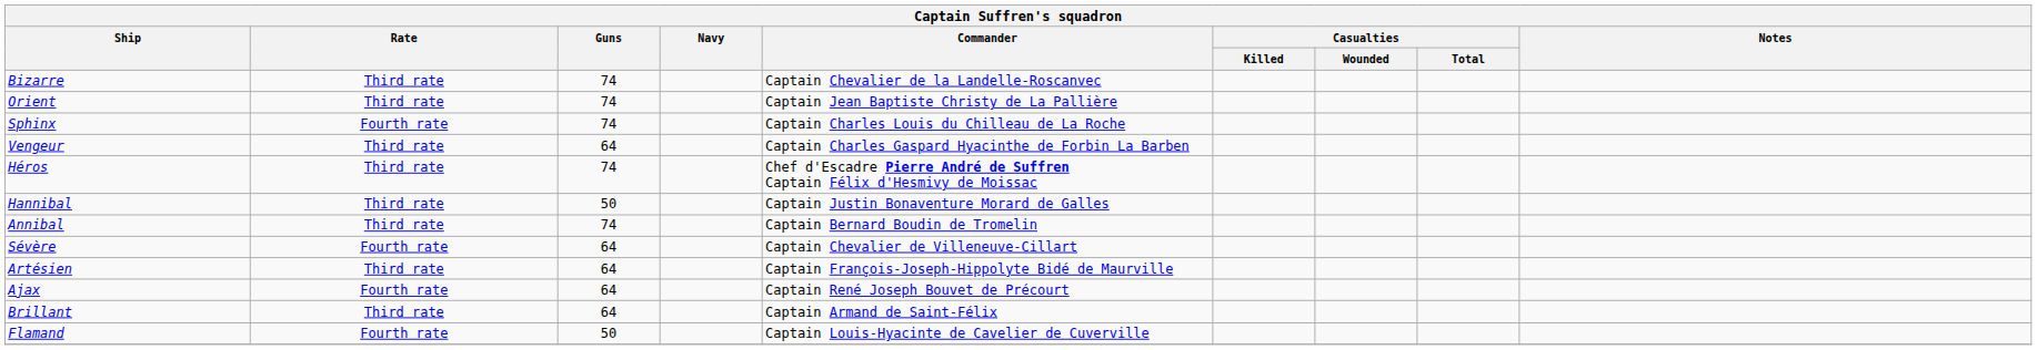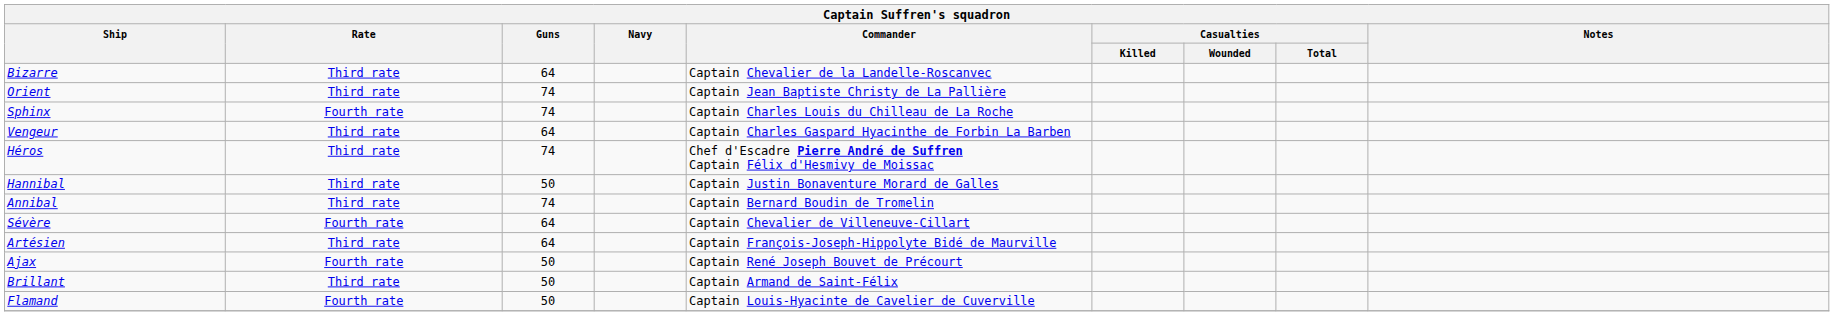 <table class="wikitable" border="1" style="width:100%;">
 <tr style="vertical-align:top;">
 <th colspan="11" bgcolor="white">Captain Suffren's squadron </th>
 </tr>
 <tr valign="top"|- style="vertical-align:top;">
 <th width=12%; align= center rowspan=2><small> Ship </small></th>
 <th width=15%; align= center rowspan=2><small> Rate </small></th>
 <th width=5%; align= center rowspan=2><small> Guns </small></th>
 <th width=5%; align= center rowspan=2><small> Navy </small></th>
 <th width=22%; align= center rowspan=2><small> Commander </small></th>
 <th width=15%; align= center colspan=3><small>Casualties</small></th>
 <th width=25%; align= center rowspan=2><small>Notes</small></th>
 </tr>
 <tr style="vertical-align:top;">
 <th width=5%; align= center><small> Killed </small></th>
 <th width=5%; align= center><small> Wounded </small></th>
 <th width=5%; align= center><small> Total</small></th>
 </tr>
 <tr style="vertical-align:top;">
 <td align= left><em><a href='#'>Bizarre</a></em></td>
 <td align= center><a href='#'>Third rate</a></td>
-<td align= center>74</td>
+<td align= center>64</td>
 <td align= center></td>
 <td align= left>Captain <a href='#'>Chevalier de la Landelle-Roscanvec</a></td>
 <td align= right></td>
 <td align= right></td>
 <td align= right></td>
 <td align= left></td>
 </tr>
 <tr style="vertical-align:top;">
 <td align= left><em><a href='#'>Orient</a></em></td>
 <td align= center><a href='#'>Third rate</a></td>
 <td align= center>74</td>
 <td align= center></td>
 <td align= left>Captain <a href='#'>Jean Baptiste Christy de La Pallière</a></td>
 <td align= right></td>
 <td align= right></td>
 <td align= right></td>
 <td align= left></td>
 </tr>
 <tr style="vertical-align:top;">
 <td align= left><a href='#'><em>Sphinx</em></a></td>
 <td align= center><a href='#'>Fourth rate</a></td>
 <td align= center>74</td>
 <td align= center></td>
 <td align= left>Captain <a href='#'>Charles Louis du Chilleau de La Roche</a></td>
 <td align= right></td>
 <td align= right></td>
 <td align= right></td>
 <td align= left></td>
 </tr>
 <tr style="vertical-align:top;">
 <td align= left><a href='#'><em>Vengeur</em></a></td>
 <td align= center><a href='#'>Third rate</a></td>
 <td align= center>64</td>
 <td align= center></td>
 <td align= left>Captain <a href='#'>Charles Gaspard Hyacinthe de Forbin La Barben</a></td>
 <td align= right></td>
 <td align= right></td>
 <td align= right></td>
 <td align= left></td>
 </tr>
 <tr style="vertical-align:top;">
 <td align= left><em><a href='#'>Héros</a></em></td>
 <td align= center><a href='#'>Third rate</a></td>
 <td align= center>74</td>
 <td align= center></td>
 <td align= left>Chef d'Escadre <strong><a href='#'>Pierre André de Suffren</a></strong><br>Captain <a href='#'>Félix d'Hesmivy de Moissac</a></td>
 <td align= right></td>
 <td align= right></td>
 <td align= right></td>
 <td align= left></td>
 </tr>
 <tr style="vertical-align:top;">
 <td align= left><em><a href='#'>Hannibal</a></em></td>
 <td align= center><a href='#'>Third rate</a></td>
 <td align= center>50</td>
 <td align= center></td>
 <td align= left>Captain <a href='#'>Justin Bonaventure Morard de Galles</a></td>
 <td align= right></td>
 <td align= right></td>
 <td align= right></td>
 <td align= left></td>
 </tr>
 <tr style="vertical-align:top;">
 <td align= left><em><a href='#'>Annibal</a></em></td>
 <td align= center><a href='#'>Third rate</a></td>
 <td align= center>74</td>
 <td align= center></td>
 <td align= left>Captain <a href='#'>Bernard Boudin de Tromelin</a></td>
 <td align= right></td>
 <td align= right></td>
 <td align= right></td>
 <td align= left></td>
 </tr>
 <tr style="vertical-align:top;">
 <td align= left><a href='#'><em>Sévère</em></a></td>
 <td align= center><a href='#'>Fourth rate</a></td>
 <td align= center>64</td>
 <td align= center></td>
 <td align= left>Captain <a href='#'>Chevalier de Villeneuve-Cillart</a></td>
 <td align= right></td>
 <td align= right></td>
 <td align= right></td>
 <td align= left></td>
 </tr>
 <tr style="vertical-align:top;">
 <td align= left><em><a href='#'>Artésien</a></em></td>
 <td align= center><a href='#'>Third rate</a></td>
 <td align= center>64</td>
 <td align= center></td>
 <td align= left>Captain <a href='#'>François-Joseph-Hippolyte Bidé de Maurville</a></td>
 <td align= right></td>
 <td align= right></td>
 <td align= right></td>
 <td align= left></td>
 </tr>
 <tr style="vertical-align:top;">
 <td align= left><em><a href='#'>Ajax</a></em></td>
 <td align= center><a href='#'>Fourth rate</a></td>
-<td align= center>64</td>
+<td align= center>50</td>
 <td align= center></td>
 <td align= left>Captain <a href='#'>René Joseph Bouvet de Précourt</a></td>
 <td align= right></td>
 <td align= right></td>
 <td align= right></td>
 <td align= left></td>
 </tr>
 <tr style="vertical-align:top;">
 <td align= left><em><a href='#'>Brillant</a></em></td>
 <td align= center><a href='#'>Third rate</a></td>
-<td align= center>64</td>
+<td align= center>50</td>
 <td align= center></td>
 <td align= left>Captain <a href='#'>Armand de Saint-Félix</a></td>
 <td align= right></td>
 <td align= right></td>
 <td align= right></td>
 <td align= left></td>
 </tr>
 <tr style="vertical-align:top;">
 <td align= left><em><a href='#'>Flamand</a></em></td>
 <td align= center><a href='#'>Fourth rate</a></td>
 <td align= center>50</td>
 <td align= center></td>
 <td align= left>Captain <a href='#'>Louis-Hyacinte de Cavelier de Cuverville</a></td>
 <td align= right></td>
 <td align= right></td>
 <td align= right></td>
 <td align= left></td>
 </tr>
 <tr style="vertical-align:top;">
 </tr>
 </table>
